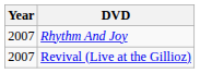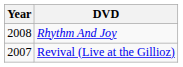 <table class="wikitable">
 <tr>
 <th>Year</th>
 <th>DVD</th>
 </tr>
 <tr>
-<td>2007</td>
+<td>2008</td>
 <td><em><a href='#'>Rhythm And Joy</a></em></td>
 </tr>
 <tr>
 <td>2007</td>
 <td><a href='#'>Revival (Live at the Gillioz)</a></td>
 </tr>
 </table>
